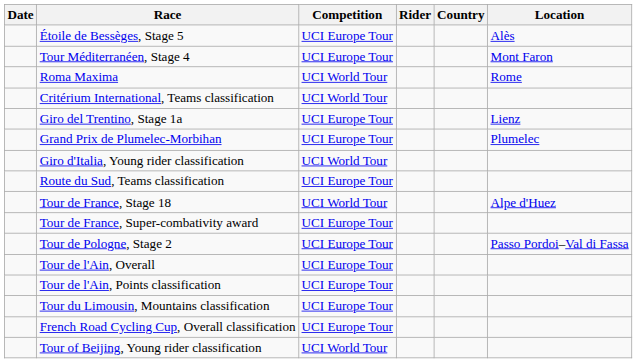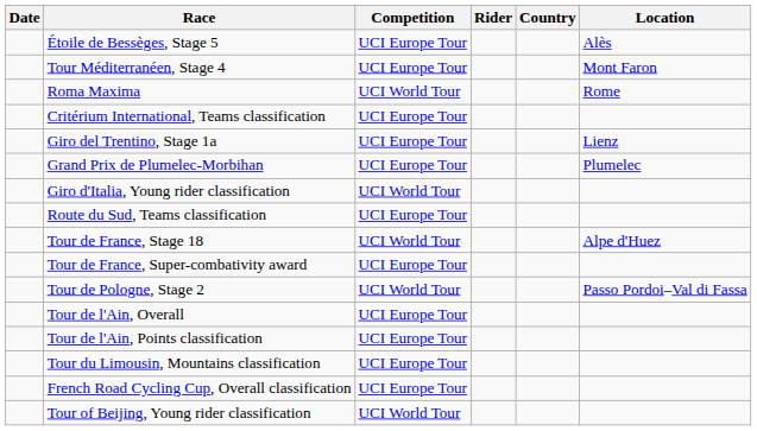 <table class="wikitable sortable">
 <tr>
 <th>Date</th>
 <th>Race</th>
 <th>Competition</th>
 <th>Rider</th>
 <th>Country</th>
 <th>Location</th>
 </tr>
 <tr>
 <td></td>
 <td><a href='#'>Étoile de Bessèges</a>, Stage 5</td>
 <td><a href='#'>UCI Europe Tour</a></td>
 <td></td>
 <td></td>
 <td><a href='#'>Alès</a></td>
 </tr>
 <tr>
 <td></td>
 <td><a href='#'>Tour Méditerranéen</a>, Stage 4</td>
 <td><a href='#'>UCI Europe Tour</a></td>
 <td></td>
 <td></td>
 <td><a href='#'>Mont Faron</a></td>
 </tr>
 <tr>
 <td></td>
 <td><a href='#'>Roma Maxima</a></td>
 <td><a href='#'>UCI World Tour</a></td>
 <td></td>
 <td></td>
 <td><a href='#'>Rome</a></td>
 </tr>
 <tr>
 <td></td>
 <td><a href='#'>Critérium International</a>, Teams classification</td>
-<td><a href='#'>UCI World Tour</a></td>
+<td><a href='#'>UCI Europe Tour</a></td>
 <td align="center"></td>
 <td></td>
 <td></td>
 </tr>
 <tr>
 <td></td>
 <td><a href='#'>Giro del Trentino</a>, Stage 1a</td>
 <td><a href='#'>UCI Europe Tour</a></td>
 <td></td>
 <td></td>
 <td><a href='#'>Lienz</a></td>
 </tr>
 <tr>
 <td></td>
 <td><a href='#'>Grand Prix de Plumelec-Morbihan</a></td>
 <td><a href='#'>UCI Europe Tour</a></td>
 <td></td>
 <td></td>
 <td><a href='#'>Plumelec</a></td>
 </tr>
 <tr>
 <td></td>
 <td><a href='#'>Giro d'Italia</a>, Young rider classification</td>
 <td><a href='#'>UCI World Tour</a></td>
 <td></td>
 <td></td>
 <td></td>
 </tr>
 <tr>
 <td></td>
 <td><a href='#'>Route du Sud</a>, Teams classification</td>
 <td><a href='#'>UCI Europe Tour</a></td>
 <td align="center"></td>
 <td></td>
 <td></td>
 </tr>
 <tr>
 <td></td>
 <td><a href='#'>Tour de France</a>, Stage 18</td>
 <td><a href='#'>UCI World Tour</a></td>
 <td></td>
 <td></td>
 <td><a href='#'>Alpe d'Huez</a></td>
 </tr>
 <tr>
 <td></td>
 <td><a href='#'>Tour de France</a>, Super-combativity award</td>
 <td><a href='#'>UCI Europe Tour</a></td>
 <td></td>
 <td></td>
 <td></td>
 </tr>
 <tr>
 <td></td>
 <td><a href='#'>Tour de Pologne</a>, Stage 2</td>
-<td><a href='#'>UCI Europe Tour</a></td>
+<td><a href='#'>UCI World Tour</a></td>
 <td></td>
 <td></td>
 <td><a href='#'>Passo Pordoi</a>–<a href='#'>Val di Fassa</a></td>
 </tr>
 <tr>
 <td></td>
 <td><a href='#'>Tour de l'Ain</a>, Overall</td>
 <td><a href='#'>UCI Europe Tour</a></td>
 <td></td>
 <td></td>
 <td></td>
 </tr>
 <tr>
 <td></td>
 <td><a href='#'>Tour de l'Ain</a>, Points classification</td>
 <td><a href='#'>UCI Europe Tour</a></td>
 <td></td>
 <td></td>
 <td></td>
 </tr>
 <tr>
 <td></td>
 <td><a href='#'>Tour du Limousin</a>, Mountains classification</td>
 <td><a href='#'>UCI Europe Tour</a></td>
 <td></td>
 <td></td>
 <td></td>
 </tr>
 <tr>
 <td></td>
 <td><a href='#'>French Road Cycling Cup</a>, Overall classification</td>
 <td><a href='#'>UCI Europe Tour</a></td>
 <td></td>
 <td></td>
 <td></td>
 </tr>
 <tr>
 <td></td>
 <td><a href='#'>Tour of Beijing</a>, Young rider classification</td>
 <td><a href='#'>UCI World Tour</a></td>
 <td></td>
 <td></td>
 <td></td>
 </tr>
 </table>
